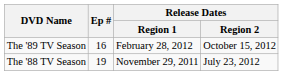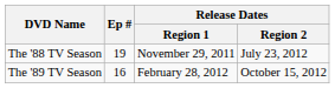 <table class="wikitable">
 <tr>
 <th rowspan="2">DVD Name</th>
 <th rowspan="2">Ep #</th>
 <th colspan="2">Release Dates</th>
 </tr>
 <tr>
 <th>Region 1</th>
 <th>Region 2</th>
 </tr>
 <tr>
+<td>The '88 TV Season</td>
+<td align="center">19</td>
+<td>November 29, 2011</td>
+<td>July 23, 2012</td>
+</tr>
+<tr>
 <td>The '89 TV Season</td>
 <td align="center">16</td>
 <td>February 28, 2012</td>
 <td>October 15, 2012</td>
 </tr>
-<tr>
-<td>The '88 TV Season</td>
-<td align="center">19</td>
-<td>November 29, 2011</td>
-<td>July 23, 2012</td>
-</tr>
 </table>
